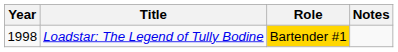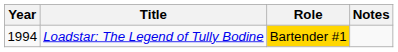 <table class="wikitable">
 <tr>
 <th>Year</th>
 <th>Title</th>
 <th>Role</th>
 <th>Notes</th>
 </tr>
 <tr>
-<td>1998</td>
+<td>1994</td>
 <td><em><a href='#'>Loadstar: The Legend of Tully Bodine</a></em></td>
 <td style="background: gold;">Bartender #1</td>
 <td rowspan="3"></td>
 </tr>
 </table>
